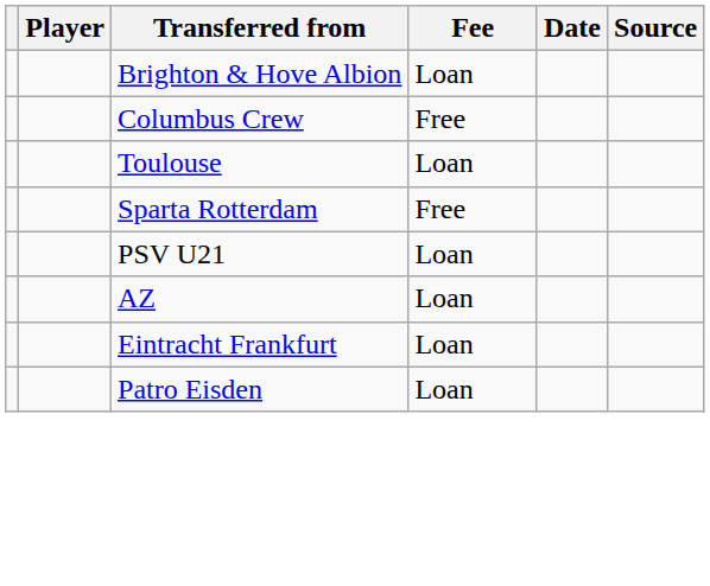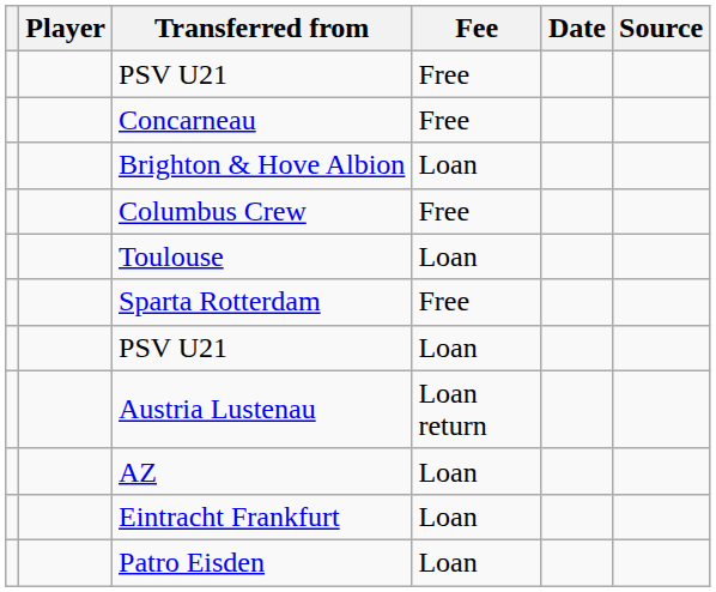 <table class="wikitable plainrowheaders sortable">
 <tr>
 <th></th>
 <th scope="col">Player</th>
 <th>Transferred from</th>
 <th style="width: 65px;">Fee</th>
 <th scope="col">Date</th>
 <th scope="col">Source</th>
+</tr>
+<tr>
+<td align="center"></td>
+<td></td>
+<td> PSV U21</td>
+<td>Free</td>
+<td></td>
+<td></td>
+</tr>
+<tr>
+<td align="center"></td>
+<td></td>
+<td> <a href='#'>Concarneau</a></td>
+<td>Free</td>
+<td></td>
+<td></td>
 </tr>
 <tr>
 <td align="center"></td>
 <td></td>
 <td> <a href='#'>Brighton & Hove Albion</a></td>
 <td>Loan</td>
 <td></td>
 <td></td>
 </tr>
 <tr>
 <td align="center"></td>
 <td></td>
 <td> <a href='#'>Columbus Crew</a></td>
 <td>Free</td>
 <td></td>
 <td></td>
 </tr>
 <tr>
 <td align="center"></td>
 <td></td>
 <td> <a href='#'>Toulouse</a></td>
 <td>Loan</td>
 <td></td>
 <td></td>
 </tr>
 <tr>
 <td align="center"></td>
 <td></td>
 <td> <a href='#'>Sparta Rotterdam</a></td>
 <td>Free</td>
 <td></td>
 <td></td>
 </tr>
 <tr>
 <td align="center"></td>
 <td></td>
 <td> PSV U21</td>
 <td>Loan</td>
 <td></td>
 <td></td>
 </tr>
 <tr>
 <td align="center"></td>
 <td></td>
+<td> <a href='#'>Austria Lustenau</a></td>
+<td>Loan return</td>
+<td></td>
+<td></td>
+</tr>
+<tr>
+<td align="center"></td>
+<td></td>
 <td> <a href='#'>AZ</a></td>
 <td>Loan</td>
 <td></td>
 <td></td>
 </tr>
 <tr>
 <td align="center"></td>
 <td></td>
 <td> <a href='#'>Eintracht Frankfurt</a></td>
 <td>Loan</td>
 <td></td>
 <td></td>
 </tr>
 <tr>
 <td align="center"></td>
 <td></td>
 <td> <a href='#'>Patro Eisden</a></td>
 <td>Loan</td>
 <td></td>
 <td></td>
 </tr>
 </table>
